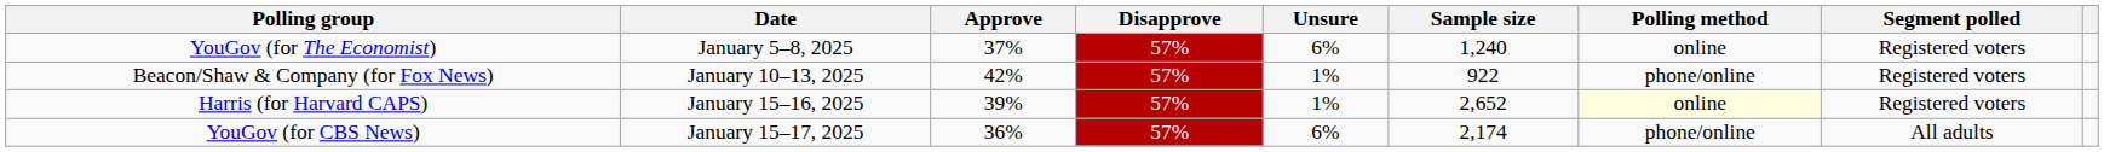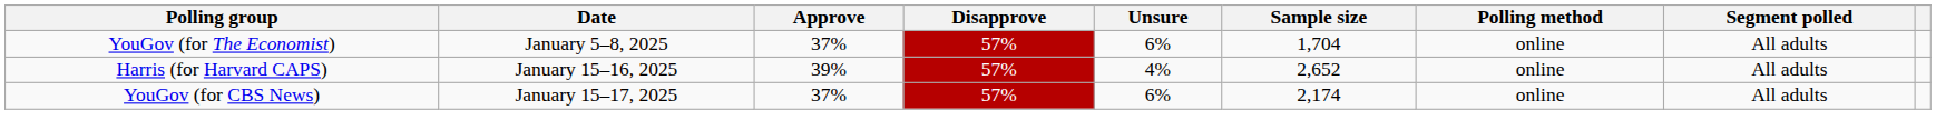 <table class="wikitable sortable" style="text-align:center;line-height:14px;width: 80%;">
 <tr>
 <th class="unsortable">Polling group</th>
 <th>Date</th>
 <th>Approve</th>
 <th>Disapprove</th>
 <th>Unsure</th>
 <th>Sample size</th>
 <th>Polling method</th>
 <th class="unsortable">Segment polled</th>
 <th class="unsortable"></th>
 </tr>
 <tr>
 <td><a href='#'>YouGov</a> (for <em><a href='#'>The Economist</a></em>)</td>
 <td>January 5–8, 2025</td>
 <td>37%</td>
 <td style="background: #B60000; color: white">57%</td>
 <td>6%</td>
-<td>1,240</td>
+<td>1,704</td>
 <td>online</td>
-<td>Registered voters</td>
-<td></td>
-</tr>
-<tr>
-<td>Beacon/Shaw & Company (for <a href='#'>Fox News</a>)</td>
-<td>January 10–13, 2025</td>
-<td>42%</td>
-<td style="background: #B60000; color: white">57%</td>
-<td>1%</td>
-<td>922</td>
-<td>phone/online</td>
-<td>Registered voters</td>
+<td>All adults</td>
 <td></td>
 </tr>
 <tr>
 <td><a href='#'>Harris</a> (for <a href='#'>Harvard CAPS</a>)</td>
 <td>January 15–16, 2025</td>
 <td>39%</td>
 <td style="background: #B60000; color: white">57%</td>
-<td>1%</td>
+<td>4%</td>
 <td>2,652</td>
-<td style="background: lightyellow;">online</td>
-<td>Registered voters</td>
+<td>online</td>
+<td>All adults</td>
 <td></td>
 </tr>
 <tr>
 <td><a href='#'>YouGov</a> (for <a href='#'>CBS News</a>)</td>
 <td>January 15–17, 2025</td>
-<td>36%</td>
+<td>37%</td>
 <td style="background: #B60000; color: white">57%</td>
 <td>6%</td>
 <td>2,174</td>
-<td>phone/online</td>
+<td>online</td>
 <td>All adults</td>
 <td></td>
 </tr>
 </table>
